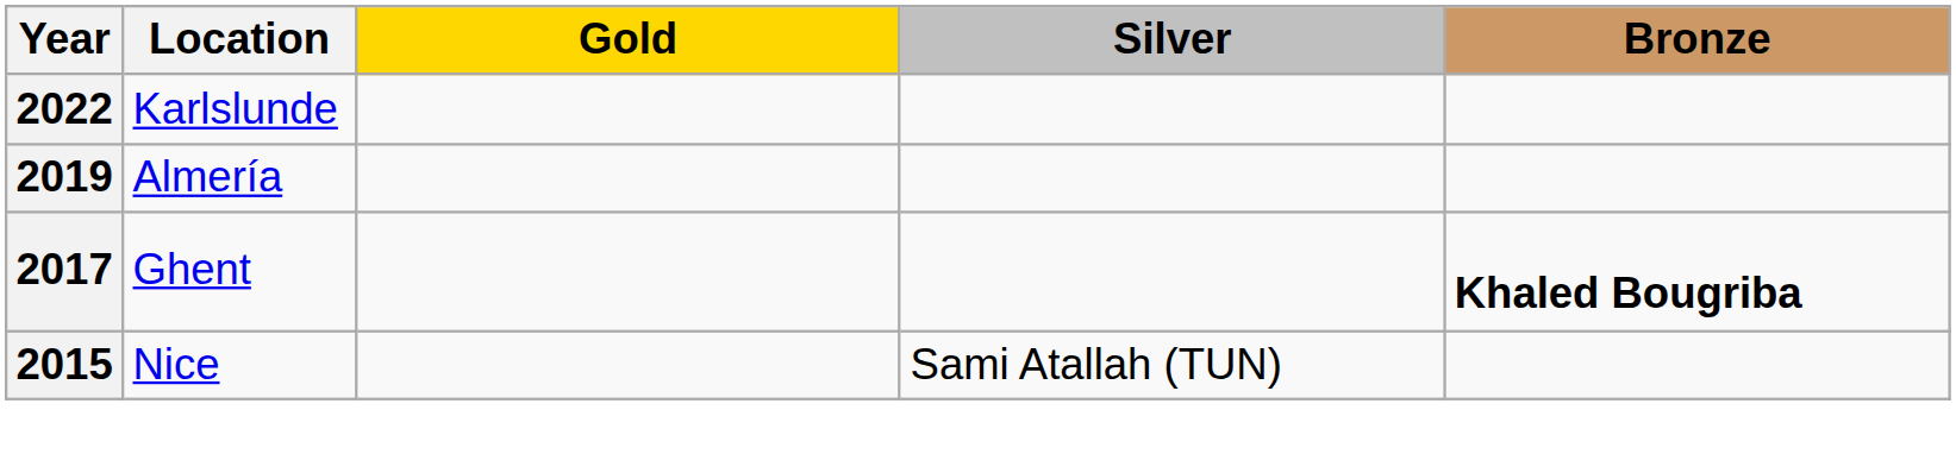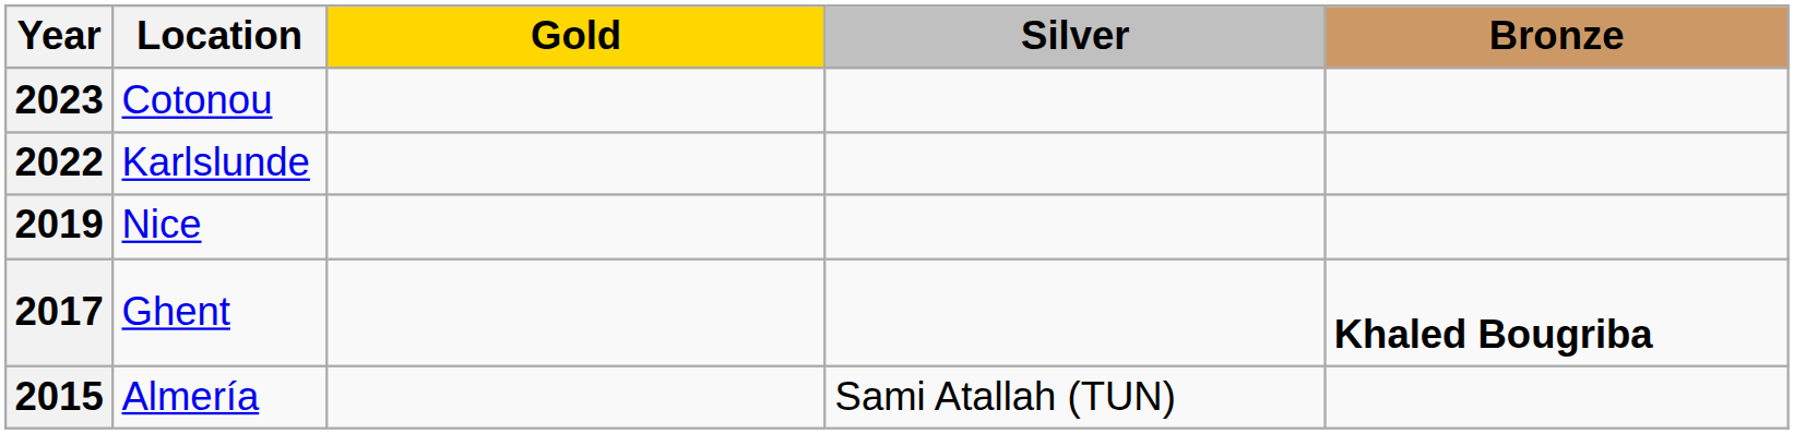 <table class="wikitable"  style="font-size:100%;" border=1 cellpadding=2 cellspacing=0>
 <tr>
 <th width=6% align="center" colspan=1>Year</th>
 <th width=12% align="center" colspan=1>Location</th>
 <td width=28% align="center"  bgcolor="gold"><strong>Gold</strong> </td>
 <td width=28% align="center"  bgcolor="silver"><strong>Silver</strong> </td>
 <td width=28% align="center"  bgcolor="#CC9966"><strong>Bronze</strong> </td>
+</tr>
+<tr>
+<th>2023</th>
+<td> <a href='#'>Cotonou</a></td>
+<td></td>
+<td></td>
+<td><br></td>
 </tr>
 <tr>
 <th>2022</th>
 <td> <a href='#'>Karlslunde</a></td>
 <td></td>
 <td></td>
 <td><br></td>
 </tr>
 <tr>
 <th>2019</th>
-<td> <a href='#'>Almería</a></td>
+<td> <a href='#'>Nice</a></td>
 <td></td>
 <td></td>
 <td><br></td>
 </tr>
 <tr>
 <th>2017</th>
 <td> <a href='#'>Ghent</a></td>
 <td></td>
 <td></td>
 <td><strong><br> Khaled Bougriba</strong></td>
 </tr>
 <tr>
 <th>2015</th>
-<td> <a href='#'>Nice</a></td>
+<td> <a href='#'>Almería</a></td>
 <td></td>
 <td> Sami Atallah (TUN)</td>
 <td><br></td>
 </tr>
 </table>
